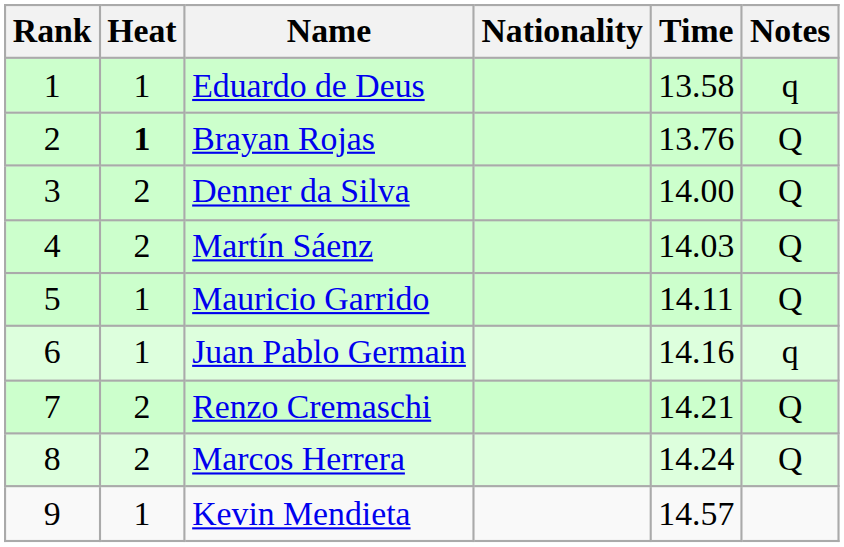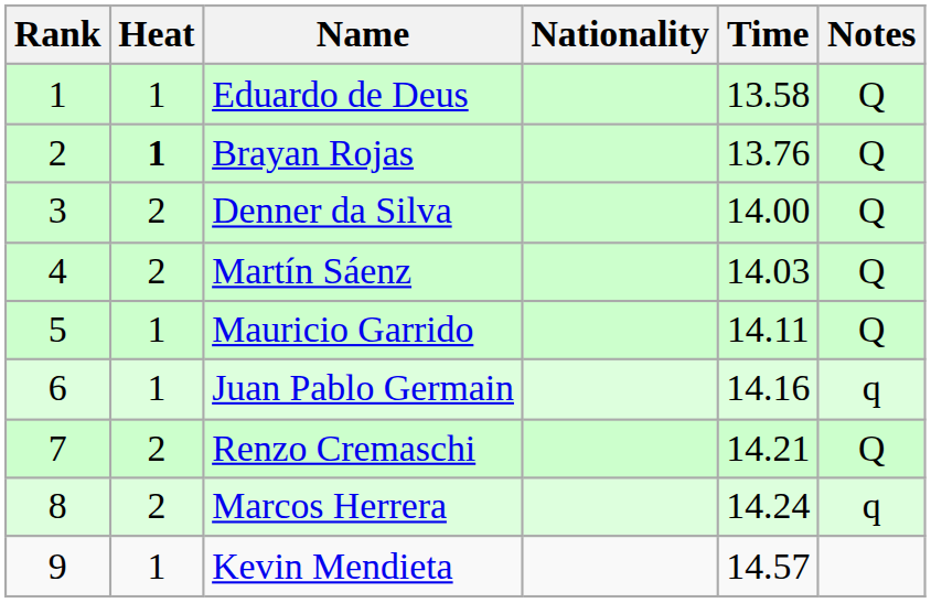 <table class="wikitable sortable" style="text-align:center">
 <tr>
 <th>Rank</th>
 <th>Heat</th>
 <th>Name</th>
 <th>Nationality</th>
 <th>Time</th>
 <th>Notes</th>
 </tr>
 <tr bgcolor=ccffcc>
 <td>1</td>
 <td>1</td>
 <td align=left><a href='#'>Eduardo de Deus</a></td>
 <td align=left></td>
 <td>13.58</td>
-<td>q</td>
+<td>Q</td>
 </tr>
 <tr bgcolor=ccffcc>
 <td>2</td>
 <td><strong>1</strong></td>
 <td align=left><a href='#'>Brayan Rojas</a></td>
 <td align=left></td>
 <td>13.76</td>
 <td>Q</td>
 </tr>
 <tr bgcolor=ccffcc>
 <td>3</td>
 <td>2</td>
 <td align=left><a href='#'>Denner da Silva</a></td>
 <td align=left></td>
 <td>14.00</td>
 <td>Q</td>
 </tr>
 <tr bgcolor=ccffcc>
 <td>4</td>
 <td>2</td>
 <td align=left><a href='#'>Martín Sáenz</a></td>
 <td align=left></td>
 <td>14.03</td>
 <td>Q</td>
 </tr>
 <tr bgcolor=ccffcc>
 <td>5</td>
 <td>1</td>
 <td align=left><a href='#'>Mauricio Garrido</a></td>
 <td align=left></td>
 <td>14.11</td>
 <td>Q</td>
 </tr>
 <tr bgcolor=ddffdd>
 <td>6</td>
 <td>1</td>
 <td align=left><a href='#'>Juan Pablo Germain</a></td>
 <td align=left></td>
 <td>14.16</td>
 <td>q</td>
 </tr>
 <tr bgcolor=ccffcc>
 <td>7</td>
 <td>2</td>
 <td align=left><a href='#'>Renzo Cremaschi</a></td>
 <td align=left></td>
 <td>14.21</td>
 <td>Q</td>
 </tr>
 <tr bgcolor=ddffdd>
 <td>8</td>
 <td>2</td>
 <td align=left><a href='#'>Marcos Herrera</a></td>
 <td align=left></td>
 <td>14.24</td>
-<td>Q</td>
+<td>q</td>
 </tr>
 <tr>
 <td>9</td>
 <td>1</td>
 <td align=left><a href='#'>Kevin Mendieta</a></td>
 <td align=left></td>
 <td>14.57</td>
 <td></td>
 </tr>
 </table>
